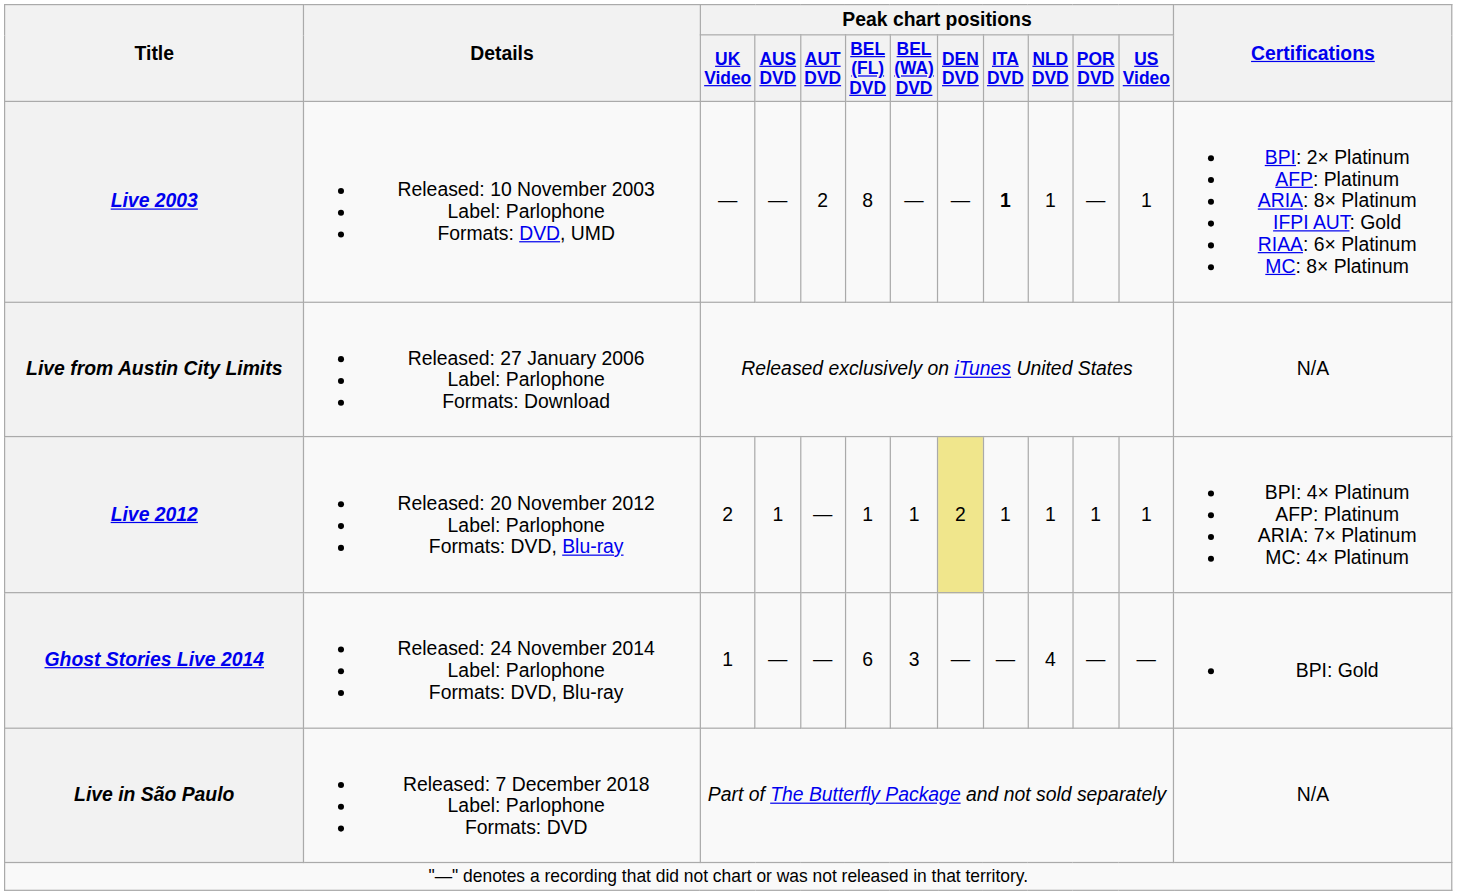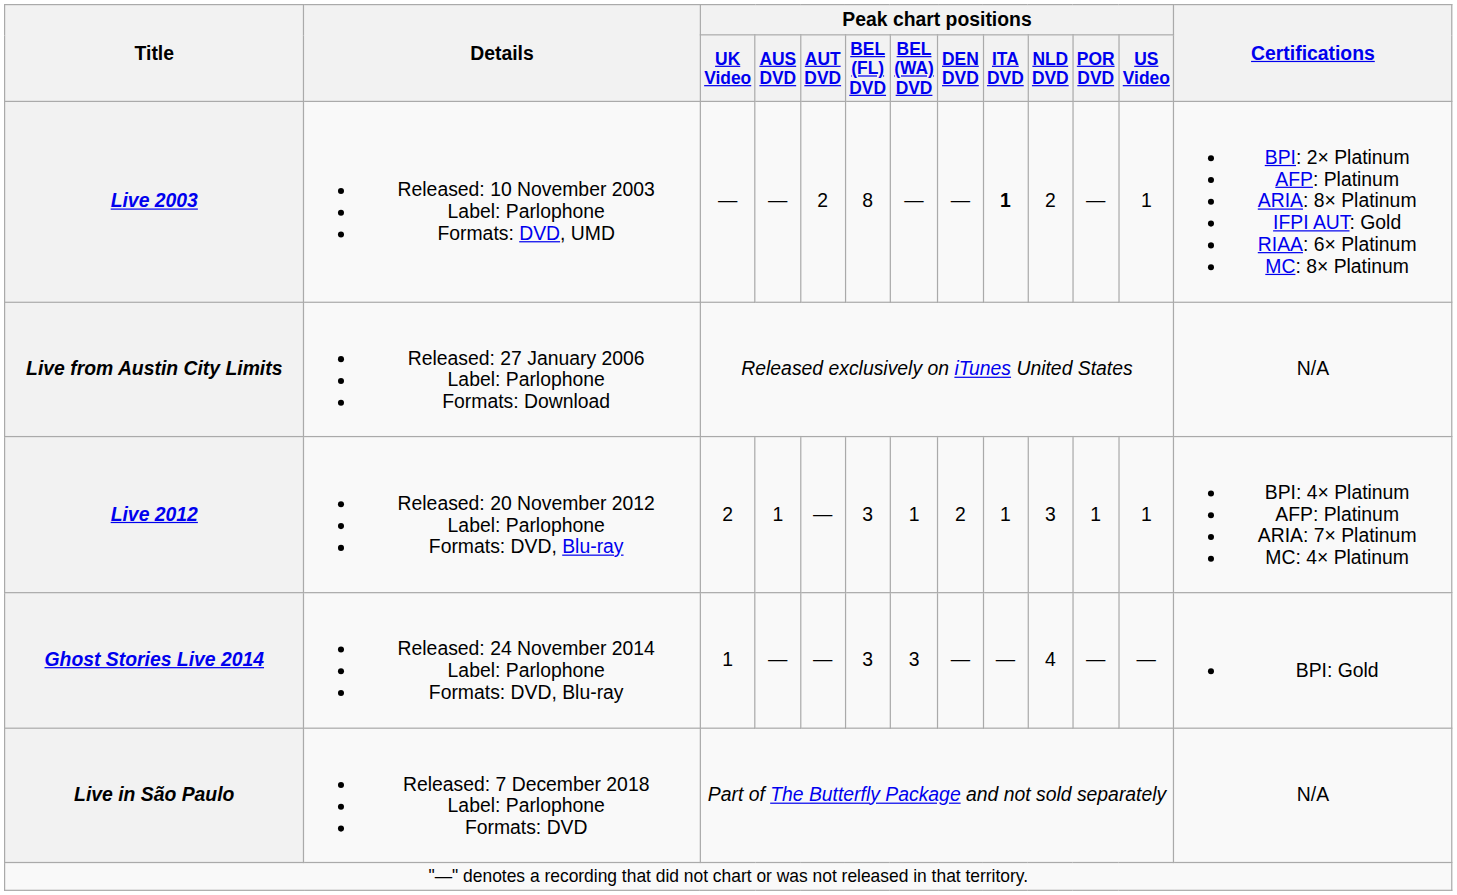 <table class="wikitable plainrowheaders" style="text-align:center;">
 <tr>
 <th scope="col" rowspan="2" style="width:15em;">Title</th>
 <th scope="col" rowspan="2" style="width:20em;">Details</th>
 <th scope="col" colspan="10">Peak chart positions</th>
 <th scope="col" rowspan="2" style="width:13.9em;"><a href='#'>Certifications</a></th>
 </tr>
 <tr>
 <th scope="col" style="font-size:90%;"><a href='#'>UK<br>Video</a><br></th>
 <th scope="col" style="font-size:90%;"><a href='#'>AUS<br>DVD</a><br></th>
 <th scope="col" style="font-size:90%;"><a href='#'>AUT<br>DVD</a><br></th>
 <th scope="col" style="font-size:90%;"><a href='#'>BEL<br>(FL)<br>DVD</a><br></th>
 <th scope="col" style="font-size:90%;"><a href='#'>BEL<br>(WA)<br>DVD</a><br></th>
 <th scope="col" style="font-size:90%;"><a href='#'>DEN<br>DVD</a><br></th>
 <th scope="col" style="font-size:90%;"><a href='#'>ITA<br>DVD</a><br></th>
 <th scope="col" style="font-size:90%;"><a href='#'>NLD<br>DVD</a><br></th>
 <th scope="col" style="font-size:90%;"><a href='#'>POR<br>DVD</a><br></th>
 <th scope="col" style="font-size:90%;"><a href='#'>US<br>Video</a><br></th>
 </tr>
 <tr>
 <th scope="row"><em><a href='#'>Live 2003</a></em></th>
 <td><br><ul><li>Released: 10 November 2003</li><li>Label: Parlophone</li><li>Formats: <a href='#'>DVD</a>, UMD</li></ul></td>
 <td>—</td>
 <td>—</td>
 <td>2</td>
 <td>8</td>
 <td>—</td>
 <td>—</td>
 <td><strong>1</strong></td>
-<td>1</td>
+<td>2</td>
 <td>—</td>
 <td>1</td>
 <td><br><ul><li><a href='#'>BPI</a>: 2× Platinum</li><li><a href='#'>AFP</a>: Platinum</li><li><a href='#'>ARIA</a>: 8× Platinum</li><li><a href='#'>IFPI AUT</a>: Gold</li><li><a href='#'>RIAA</a>: 6× Platinum</li><li><a href='#'>MC</a>: 8× Platinum</li></ul></td>
 </tr>
 <tr>
 <th scope="row"><em>Live from Austin City Limits</em></th>
 <td><br><ul><li>Released: 27 January 2006</li><li>Label: Parlophone</li><li>Formats: Download</li></ul></td>
 <td colspan="10"><em>Released exclusively on <a href='#'>iTunes</a> United States</em></td>
 <td>N/A</td>
 </tr>
 <tr>
 <th scope="row"><em><a href='#'>Live 2012</a></em></th>
 <td><br><ul><li>Released: 20 November 2012</li><li>Label: Parlophone</li><li>Formats: DVD, <a href='#'>Blu-ray</a></li></ul></td>
 <td>2</td>
 <td>1</td>
 <td>—</td>
+<td>3</td>
 <td>1</td>
+<td>2</td>
 <td>1</td>
-<td style="background: khaki;">2</td>
-<td>1</td>
-<td>1</td>
+<td>3</td>
 <td>1</td>
 <td>1</td>
 <td><br><ul><li>BPI: 4× Platinum</li><li>AFP: Platinum</li><li>ARIA: 7× Platinum</li><li>MC: 4× Platinum</li></ul></td>
 </tr>
 <tr>
 <th scope="row"><em><a href='#'>Ghost Stories Live 2014</a></em></th>
 <td><br><ul><li>Released: 24 November 2014</li><li>Label: Parlophone</li><li>Formats: DVD, Blu-ray</li></ul></td>
 <td>1</td>
 <td>—</td>
 <td>—</td>
-<td>6</td>
+<td>3</td>
 <td>3</td>
 <td>—</td>
 <td>—</td>
 <td>4</td>
 <td>—</td>
 <td>—</td>
 <td><br><ul><li>BPI: Gold</li></ul></td>
 </tr>
 <tr>
 <th scope="row"><em>Live in São Paulo</em></th>
 <td><br><ul><li>Released: 7 December 2018</li><li>Label: Parlophone</li><li>Formats: DVD</li></ul></td>
 <td colspan="10"><em>Part of <a href='#'>The Butterfly Package</a> and not sold separately</em></td>
 <td>N/A</td>
 </tr>
 <tr>
 <td colspan="13" style="font-size:90%">"—" denotes a recording that did not chart or was not released in that territory.</td>
 </tr>
 </table>
